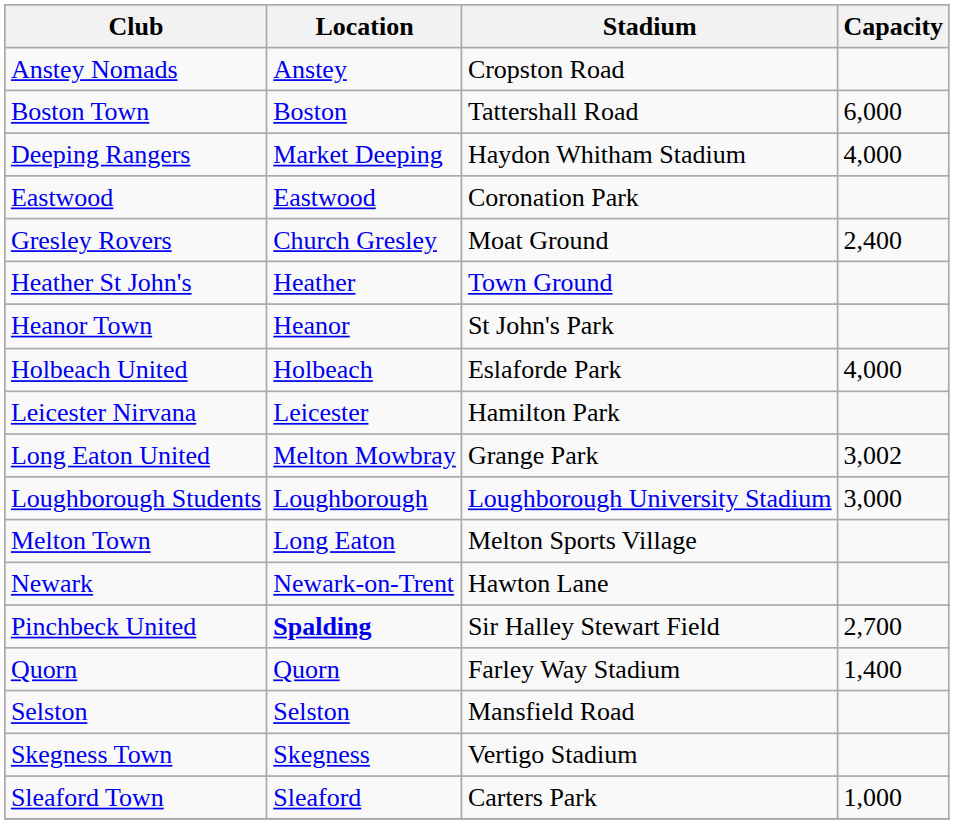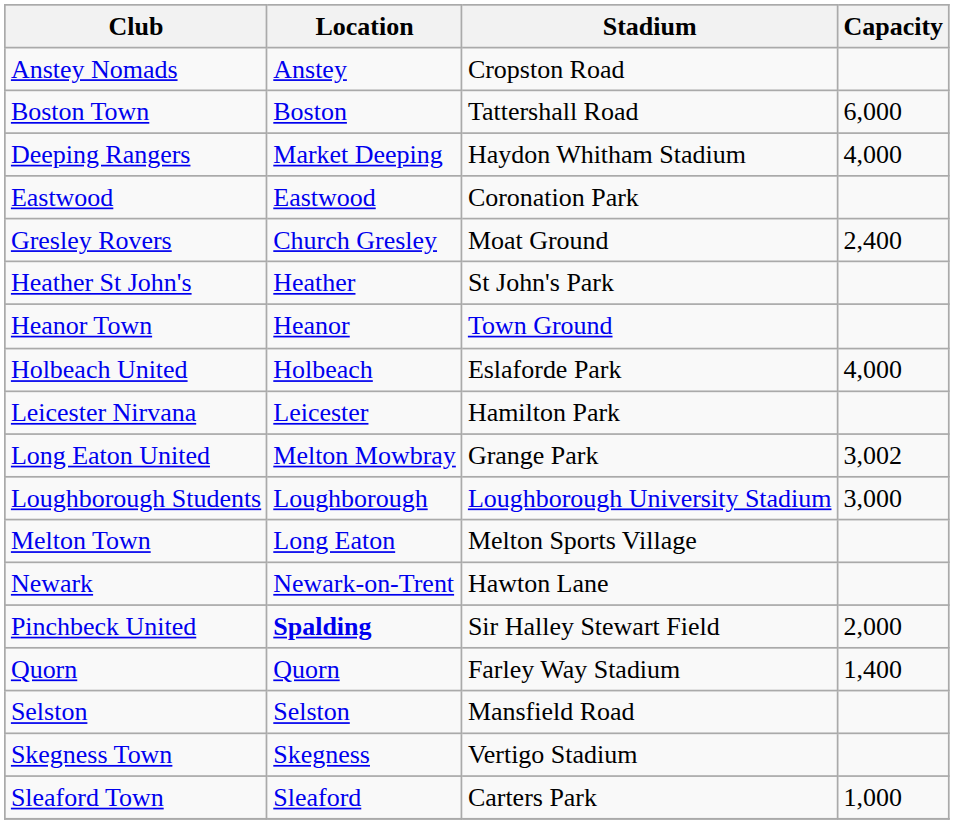 <table class="wikitable sortable" style="font-size:95%">
 <tr>
 <th>Club</th>
 <th>Location</th>
 <th>Stadium</th>
 <th>Capacity</th>
 </tr>
 <tr>
 <td><a href='#'>Anstey Nomads</a></td>
 <td><a href='#'>Anstey</a></td>
 <td>Cropston Road</td>
 <td></td>
 </tr>
 <tr>
 <td><a href='#'>Boston Town</a></td>
 <td><a href='#'>Boston</a></td>
 <td>Tattershall Road</td>
 <td>6,000</td>
 </tr>
 <tr>
 <td><a href='#'>Deeping Rangers</a></td>
 <td><a href='#'>Market Deeping</a></td>
 <td>Haydon Whitham Stadium</td>
 <td>4,000</td>
 </tr>
 <tr>
 <td><a href='#'>Eastwood</a></td>
 <td><a href='#'>Eastwood</a></td>
 <td>Coronation Park</td>
 <td></td>
 </tr>
 <tr>
 <td><a href='#'>Gresley Rovers</a></td>
 <td><a href='#'>Church Gresley</a></td>
 <td>Moat Ground</td>
 <td>2,400</td>
 </tr>
 <tr>
 <td><a href='#'>Heather St John's</a></td>
 <td><a href='#'>Heather</a></td>
-<td><a href='#'>Town Ground</a></td>
+<td>St John's Park</td>
 <td></td>
 </tr>
 <tr>
 <td><a href='#'>Heanor Town</a></td>
 <td><a href='#'>Heanor</a></td>
-<td>St John's Park</td>
+<td><a href='#'>Town Ground</a></td>
 <td></td>
 </tr>
 <tr>
 <td><a href='#'>Holbeach United</a></td>
 <td><a href='#'>Holbeach</a></td>
 <td>Eslaforde Park</td>
 <td>4,000</td>
 </tr>
 <tr>
 <td><a href='#'>Leicester Nirvana</a></td>
 <td><a href='#'>Leicester</a></td>
 <td>Hamilton Park</td>
 <td></td>
 </tr>
 <tr>
 <td><a href='#'>Long Eaton United</a></td>
 <td><a href='#'>Melton Mowbray</a></td>
 <td>Grange Park</td>
 <td>3,002</td>
 </tr>
 <tr>
 <td><a href='#'>Loughborough Students</a></td>
 <td><a href='#'>Loughborough</a></td>
 <td><a href='#'>Loughborough University Stadium</a></td>
 <td>3,000</td>
 </tr>
 <tr>
 <td><a href='#'>Melton Town</a></td>
 <td><a href='#'>Long Eaton</a></td>
 <td>Melton Sports Village</td>
 <td></td>
 </tr>
 <tr>
 <td><a href='#'>Newark</a></td>
 <td><a href='#'>Newark-on-Trent</a></td>
 <td>Hawton Lane</td>
 <td></td>
 </tr>
 <tr>
 <td><a href='#'>Pinchbeck United</a></td>
 <td><strong><a href='#'>Spalding</a></strong></td>
 <td>Sir Halley Stewart Field</td>
-<td>2,700</td>
+<td>2,000</td>
 </tr>
 <tr>
 <td><a href='#'>Quorn</a></td>
 <td><a href='#'>Quorn</a></td>
 <td>Farley Way Stadium</td>
 <td>1,400</td>
 </tr>
 <tr>
 <td><a href='#'>Selston</a></td>
 <td><a href='#'>Selston</a></td>
 <td>Mansfield Road</td>
 <td></td>
 </tr>
 <tr>
 <td><a href='#'>Skegness Town</a></td>
 <td><a href='#'>Skegness</a></td>
 <td>Vertigo Stadium</td>
 <td></td>
 </tr>
 <tr>
 <td><a href='#'>Sleaford Town</a></td>
 <td><a href='#'>Sleaford</a></td>
 <td>Carters Park</td>
 <td>1,000</td>
 </tr>
 <tr>
 </tr>
 </table>
